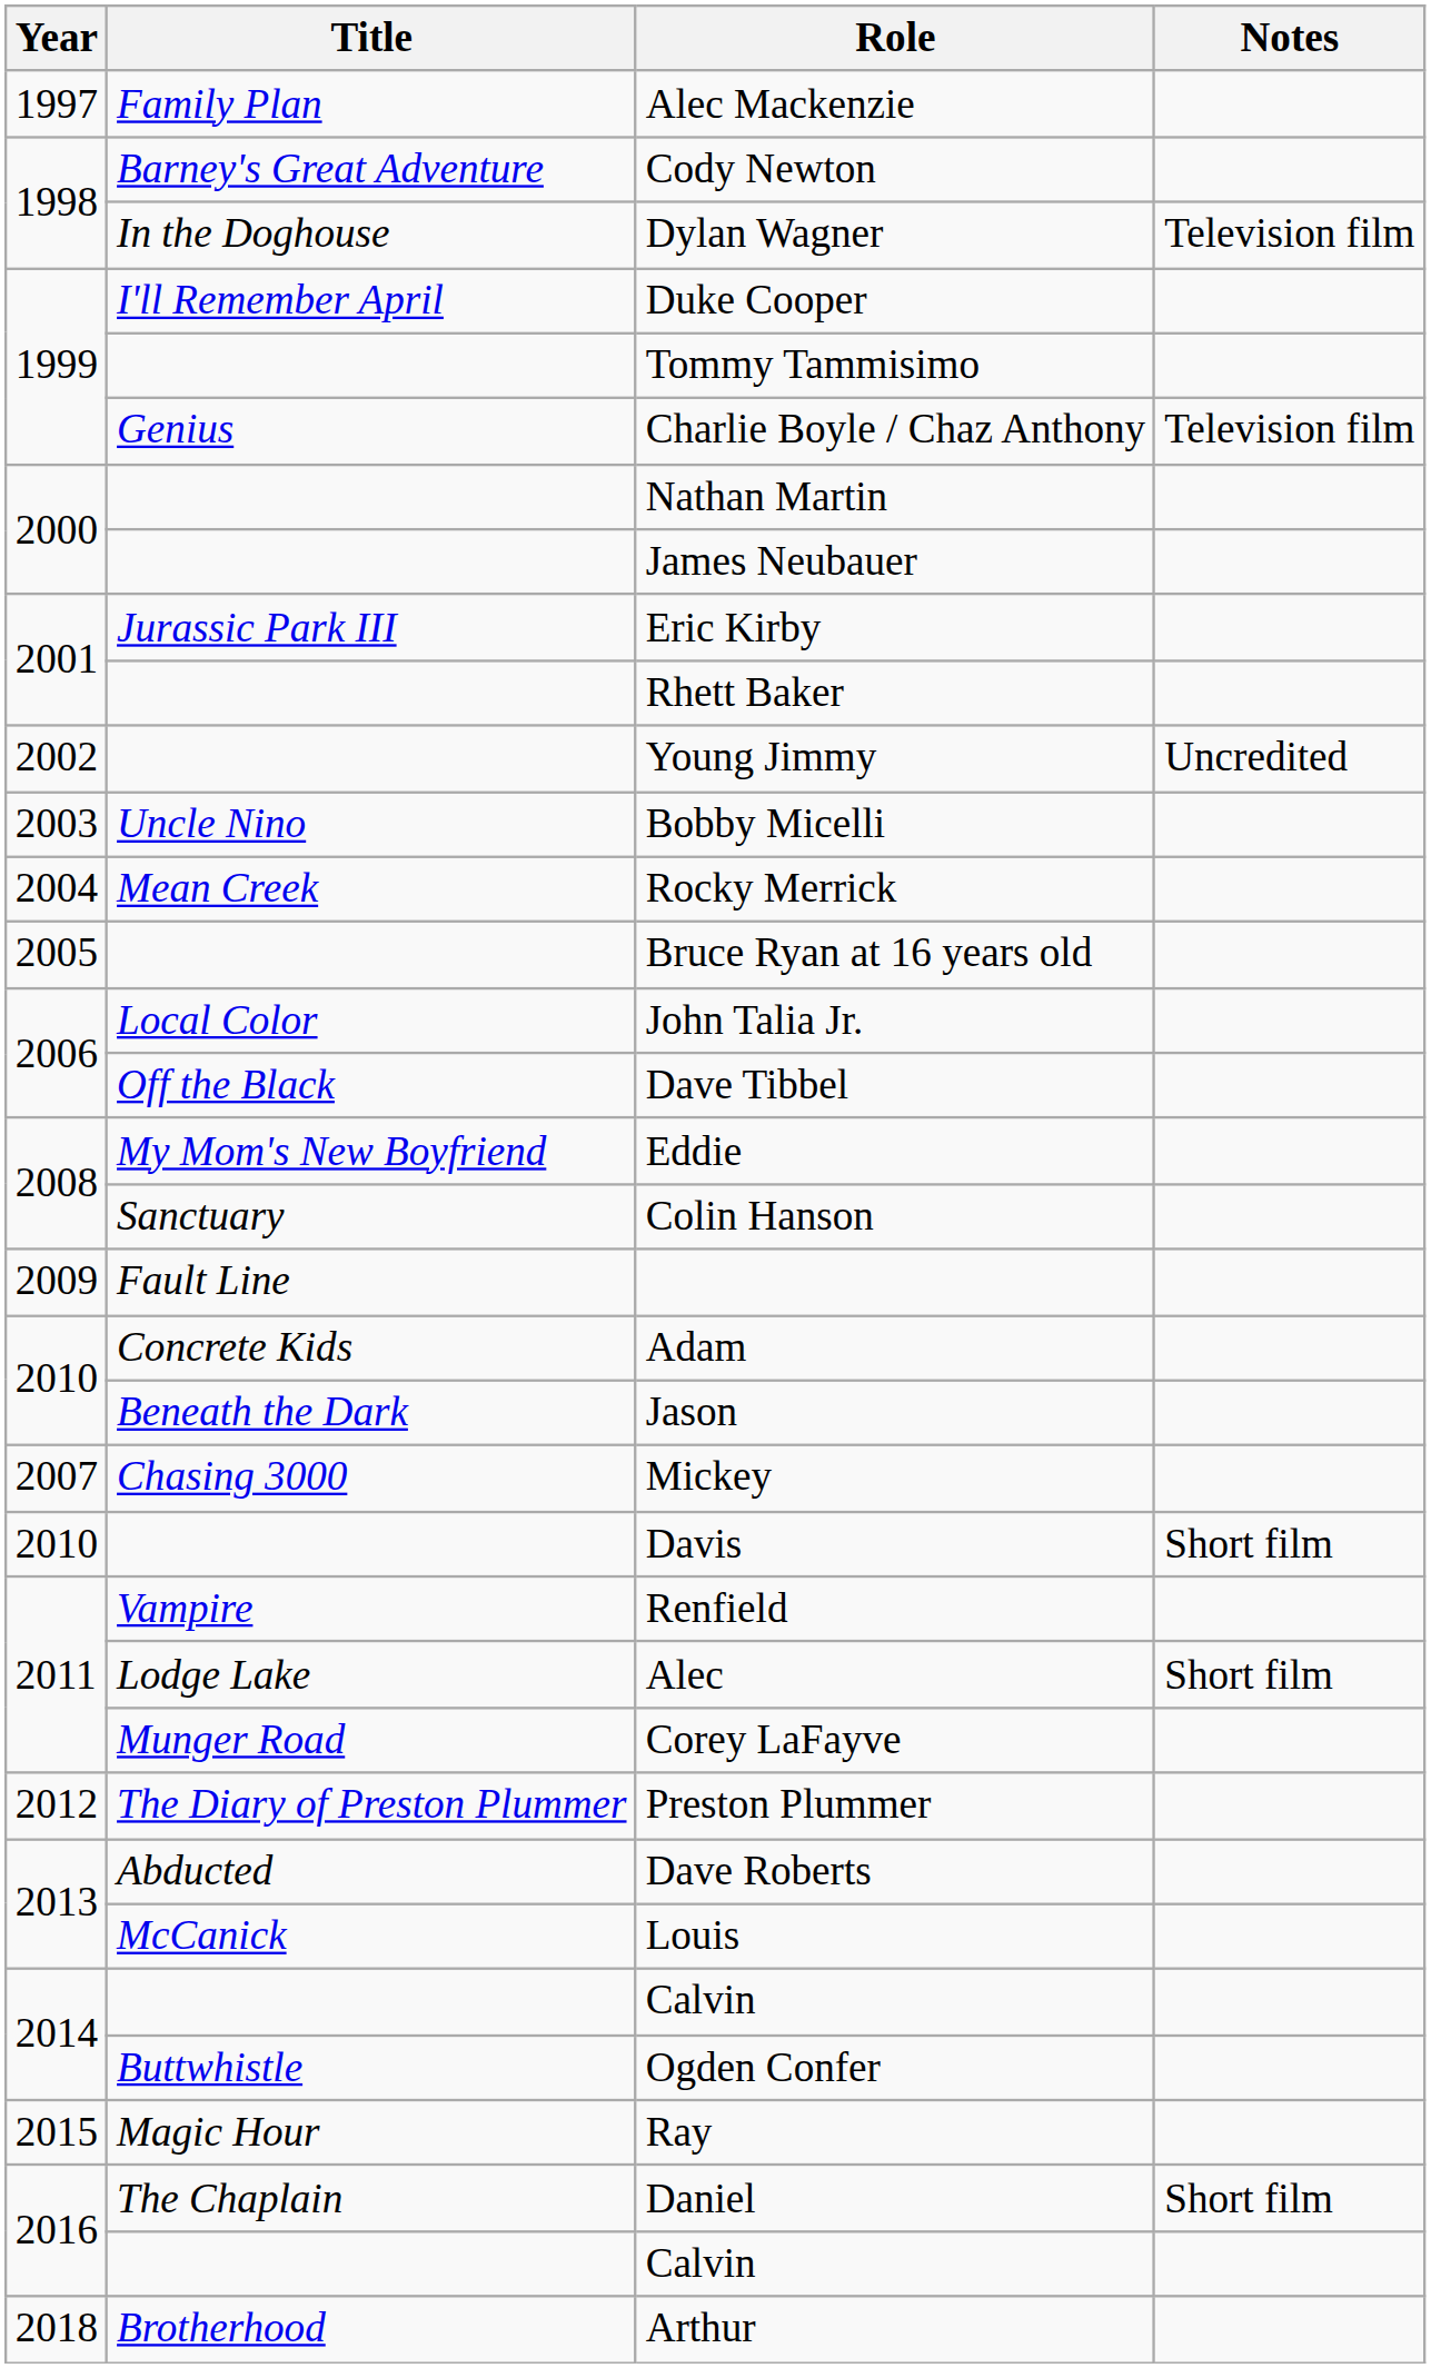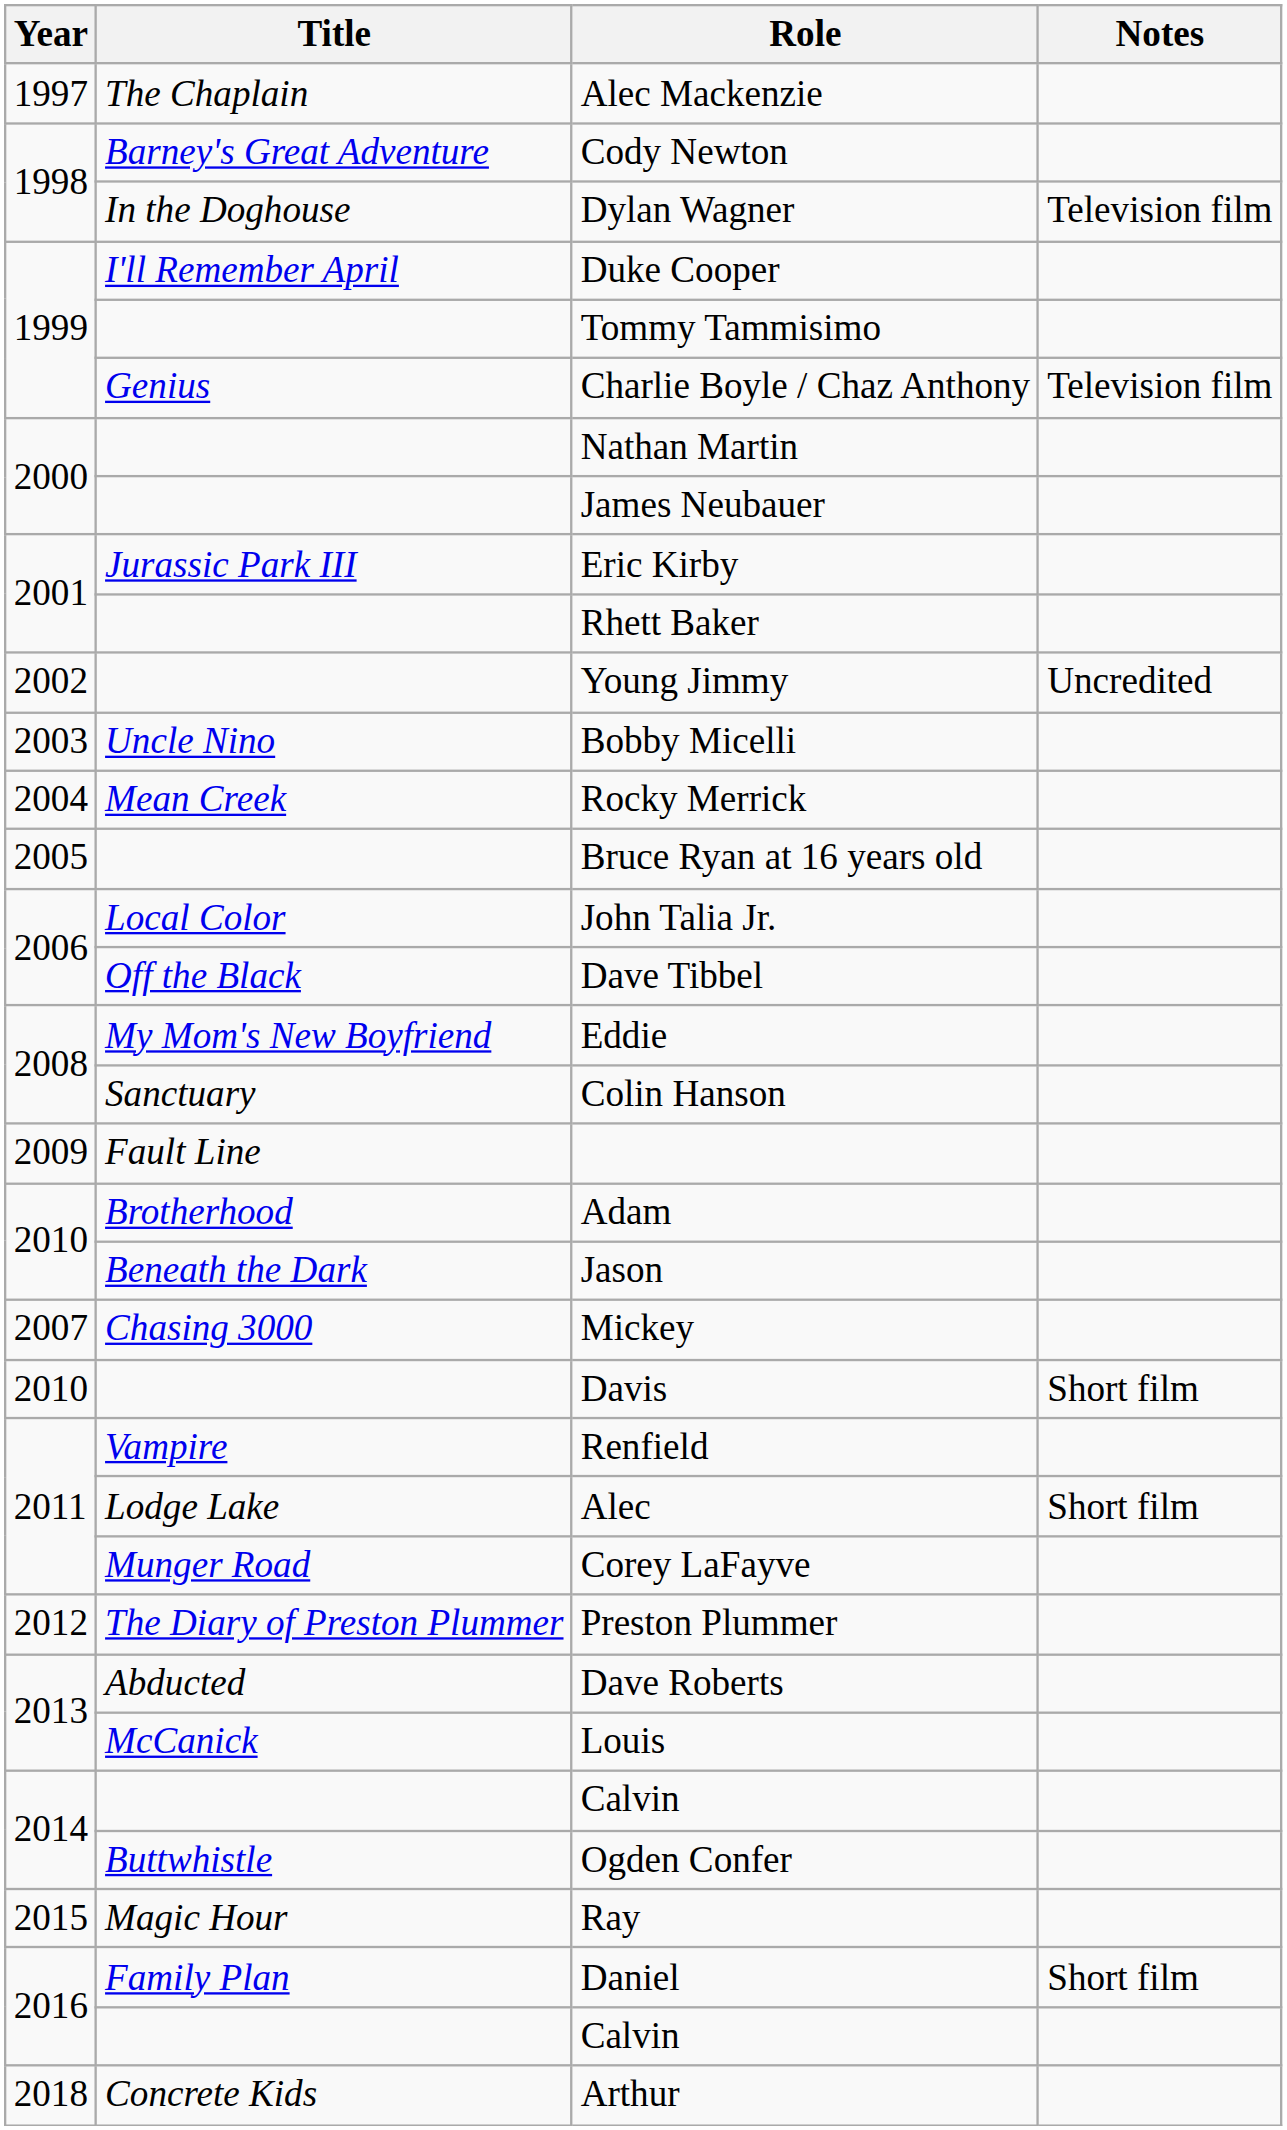 <table class="wikitable sortable">
 <tr>
 <th>Year</th>
 <th>Title</th>
 <th>Role</th>
 <th class="unsortable">Notes</th>
 </tr>
 <tr>
 <td>1997</td>
-<td><em><a href='#'>Family Plan</a></em></td>
+<td><em>The Chaplain</em></td>
 <td>Alec Mackenzie</td>
 <td></td>
 </tr>
 <tr>
 <td rowspan="2">1998</td>
 <td><em><a href='#'>Barney's Great Adventure</a></em></td>
 <td>Cody Newton</td>
 <td></td>
 </tr>
 <tr>
 <td><em>In the Doghouse</em></td>
 <td>Dylan Wagner</td>
 <td>Television film</td>
 </tr>
 <tr>
 <td rowspan="3">1999</td>
 <td><em><a href='#'>I'll Remember April</a></em></td>
 <td>Duke Cooper</td>
 <td></td>
 </tr>
 <tr>
 <td><em></em></td>
 <td>Tommy Tammisimo</td>
 <td></td>
 </tr>
 <tr>
 <td><em><a href='#'>Genius</a></em></td>
 <td>Charlie Boyle / Chaz Anthony</td>
 <td>Television film</td>
 </tr>
 <tr>
 <td rowspan="2">2000</td>
 <td><em></em></td>
 <td>Nathan Martin</td>
 <td></td>
 </tr>
 <tr>
 <td><em></em></td>
 <td>James Neubauer</td>
 <td></td>
 </tr>
 <tr>
 <td rowspan="2">2001</td>
 <td><em><a href='#'>Jurassic Park III</a></em></td>
 <td>Eric Kirby</td>
 <td></td>
 </tr>
 <tr>
 <td><em></em></td>
 <td>Rhett Baker</td>
 <td></td>
 </tr>
 <tr>
 <td>2002</td>
 <td><em></em></td>
 <td>Young Jimmy</td>
 <td>Uncredited</td>
 </tr>
 <tr>
 <td>2003</td>
 <td><em><a href='#'>Uncle Nino</a></em></td>
 <td>Bobby Micelli</td>
 <td></td>
 </tr>
 <tr>
 <td>2004</td>
 <td><em><a href='#'>Mean Creek</a></em></td>
 <td>Rocky Merrick</td>
 <td></td>
 </tr>
 <tr>
 <td>2005</td>
 <td><em></em></td>
 <td>Bruce Ryan at 16 years old</td>
 <td></td>
 </tr>
 <tr>
 <td rowspan="2">2006</td>
 <td><em><a href='#'>Local Color</a></em></td>
 <td>John Talia Jr.</td>
 <td></td>
 </tr>
 <tr>
 <td><em><a href='#'>Off the Black</a></em></td>
 <td>Dave Tibbel</td>
 <td></td>
 </tr>
 <tr>
 <td rowspan="2">2008</td>
 <td><em><a href='#'>My Mom's New Boyfriend</a></em></td>
 <td>Eddie</td>
 <td></td>
 </tr>
 <tr>
 <td><em>Sanctuary</em></td>
 <td>Colin Hanson</td>
 <td></td>
 </tr>
 <tr>
 <td>2009</td>
 <td><em>Fault Line</em></td>
 <td></td>
 <td></td>
 </tr>
 <tr>
 <td rowspan="2">2010</td>
-<td><em>Concrete Kids</em></td>
+<td><em><a href='#'>Brotherhood</a></em></td>
 <td>Adam</td>
 <td></td>
 </tr>
 <tr>
 <td><em><a href='#'>Beneath the Dark</a></em></td>
 <td>Jason</td>
 <td></td>
 </tr>
 <tr>
 <td>2007</td>
 <td><em><a href='#'>Chasing 3000</a></em></td>
 <td>Mickey</td>
 <td></td>
 </tr>
 <tr>
 <td>2010</td>
 <td><em></em></td>
 <td>Davis</td>
 <td>Short film</td>
 </tr>
 <tr>
 <td rowspan="3">2011</td>
 <td><em><a href='#'>Vampire</a></em></td>
 <td>Renfield</td>
 <td></td>
 </tr>
 <tr>
 <td><em>Lodge Lake</em></td>
 <td>Alec</td>
 <td>Short film</td>
 </tr>
 <tr>
 <td><em><a href='#'>Munger Road</a></em></td>
 <td>Corey LaFayve</td>
 <td></td>
 </tr>
 <tr>
 <td>2012</td>
 <td><em><a href='#'>The Diary of Preston Plummer</a></em></td>
 <td>Preston Plummer</td>
 <td></td>
 </tr>
 <tr>
 <td rowspan="2">2013</td>
 <td><em>Abducted</em></td>
 <td>Dave Roberts</td>
 <td></td>
 </tr>
 <tr>
 <td><em><a href='#'>McCanick</a></em></td>
 <td>Louis</td>
 <td></td>
 </tr>
 <tr>
 <td rowspan="2">2014</td>
 <td><em></em></td>
 <td>Calvin</td>
 <td></td>
 </tr>
 <tr>
 <td><em><a href='#'>Buttwhistle</a></em></td>
 <td>Ogden Confer</td>
 <td></td>
 </tr>
 <tr>
 <td>2015</td>
 <td><em>Magic Hour</em></td>
 <td>Ray</td>
 <td></td>
 </tr>
 <tr>
 <td rowspan="2">2016</td>
-<td><em>The Chaplain</em></td>
+<td><em><a href='#'>Family Plan</a></em></td>
 <td>Daniel</td>
 <td>Short film</td>
 </tr>
 <tr>
 <td><em></em></td>
 <td>Calvin</td>
 <td></td>
 </tr>
 <tr>
 <td>2018</td>
-<td><em><a href='#'>Brotherhood</a></em></td>
+<td><em>Concrete Kids</em></td>
 <td>Arthur</td>
 <td></td>
 </tr>
 </table>
